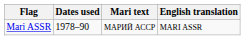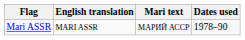 <table class="wikitable sortable noresize">
 <tr>
 <th>Flag</th>
+<th>English translation</th>
+<th>Mari text</th>
 <th>Dates used</th>
-<th>Mari text</th>
-<th>English translation</th>
 </tr>
 <tr>
 <td> <a href='#'>Mari ASSR</a></td>
+<td><small>MARI ASSR</small></td>
+<td><small>МАРИЙ АССР</small></td>
 <td>1978–90</td>
-<td><small>МАРИЙ АССР</small></td>
-<td><small>MARI ASSR</small></td>
 </tr>
 </table>
